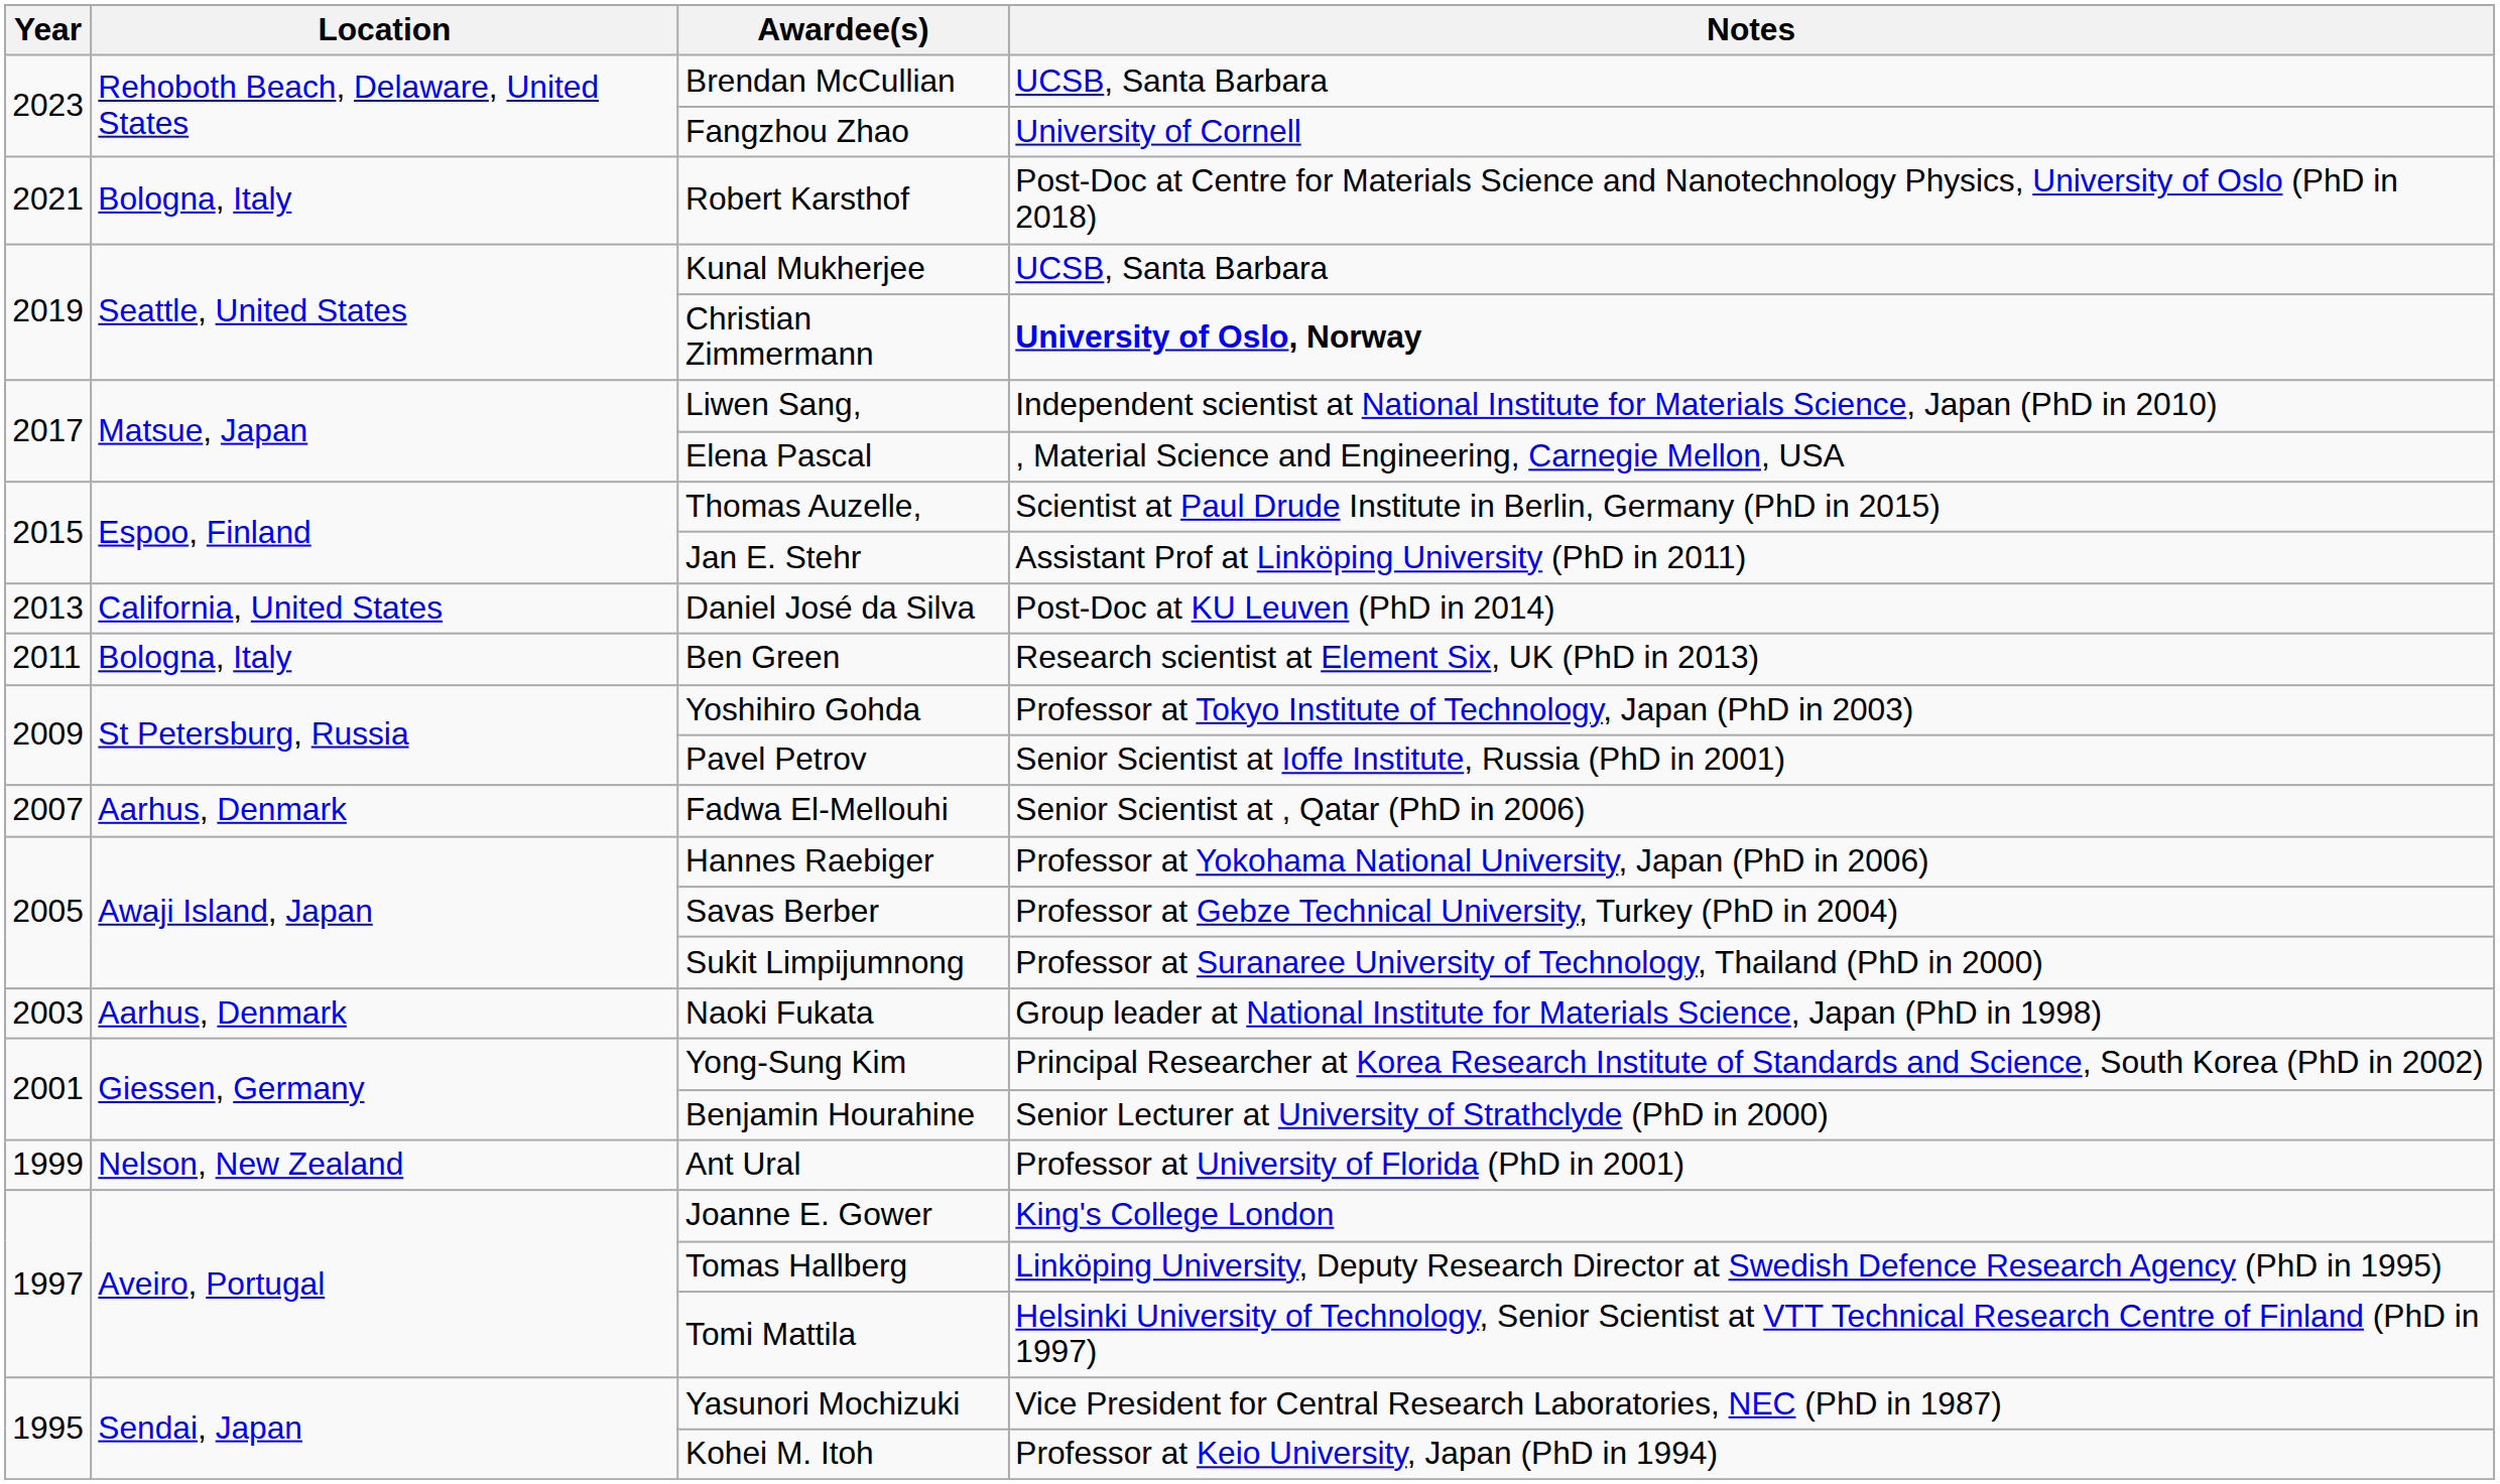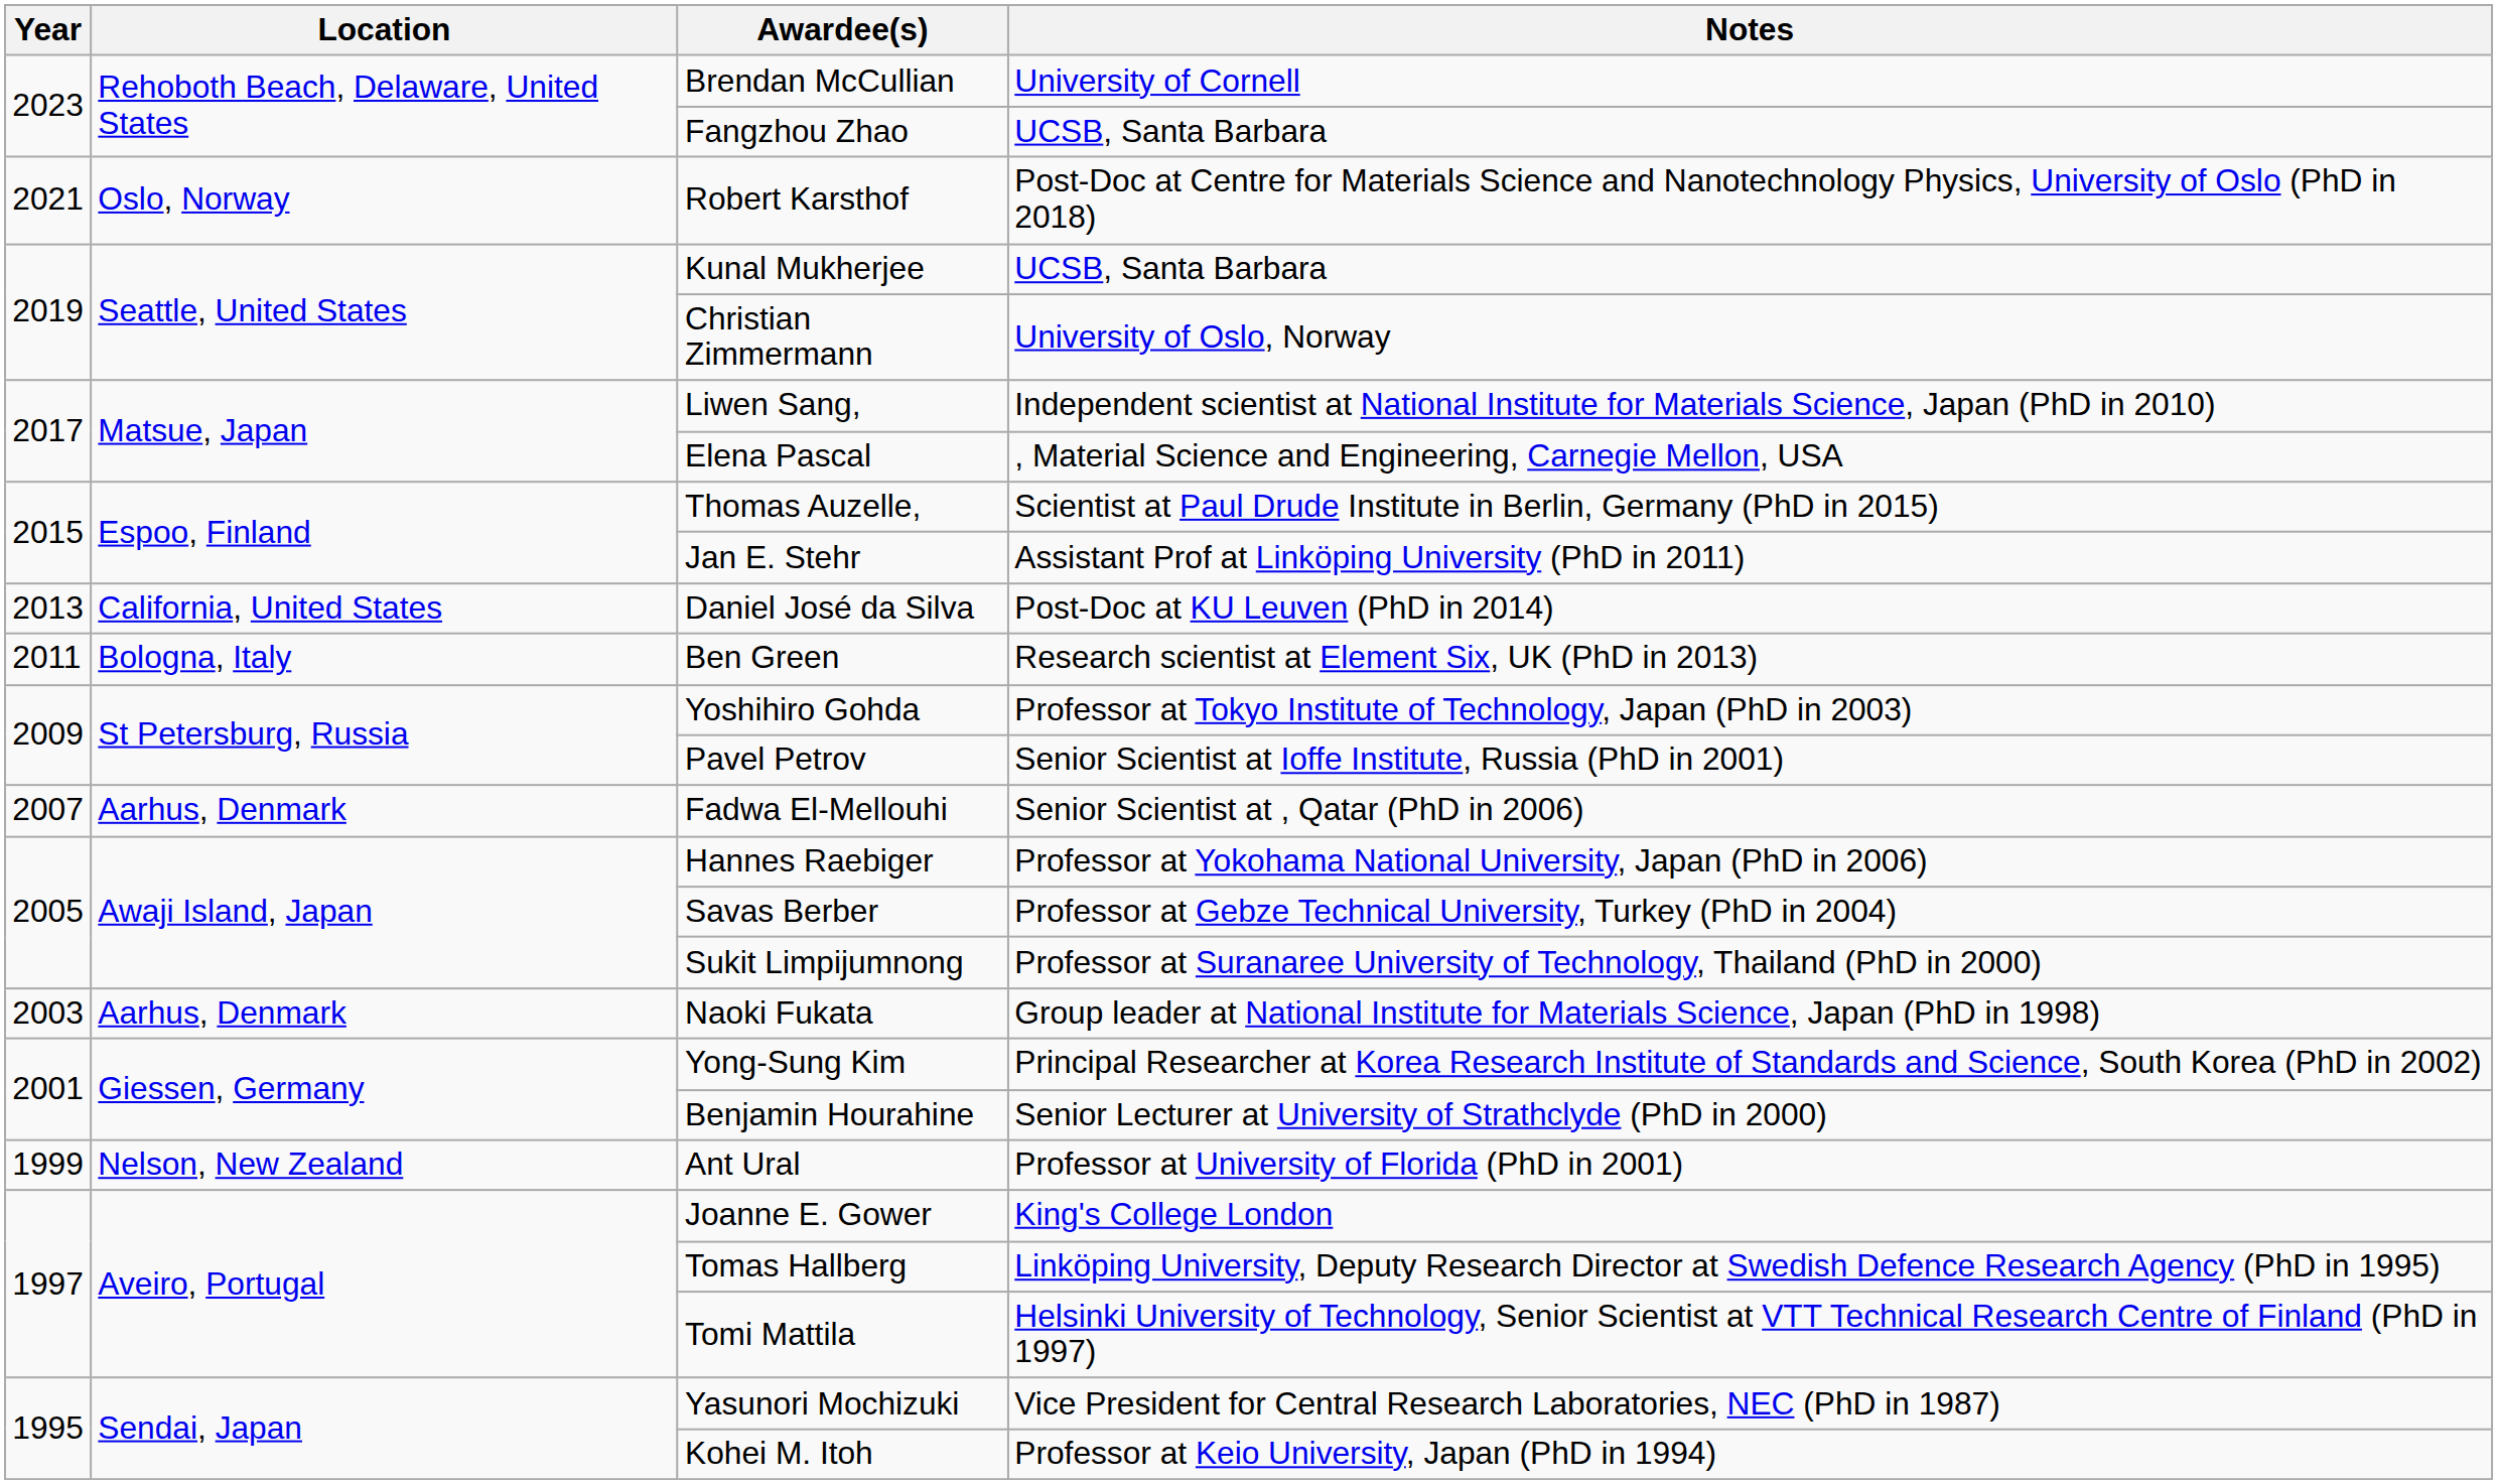 <table class="wikitable">
 <tr>
 <th>Year</th>
 <th>Location</th>
 <th>Awardee(s)</th>
 <th>Notes</th>
 </tr>
 <tr>
 <td rowspan=2>2023</td>
 <td rowspan="2"><a href='#'>Rehoboth Beach</a>, <a href='#'>Delaware</a>, <a href='#'>United States</a></td>
 <td>Brendan McCullian</td>
+<td><a href='#'>University of Cornell</a></td>
+</tr>
+<tr>
+<td>Fangzhou Zhao</td>
 <td><a href='#'>UCSB</a>, Santa Barbara</td>
 </tr>
 <tr>
-<td>Fangzhou Zhao</td>
-<td><a href='#'>University of Cornell</a></td>
-</tr>
-<tr>
 <td>2021</td>
-<td><a href='#'>Bologna</a>, <a href='#'>Italy</a></td>
+<td><a href='#'>Oslo</a>, <a href='#'>Norway</a></td>
 <td>Robert Karsthof</td>
 <td>Post-Doc at Centre for Materials Science and Nanotechnology Physics, <a href='#'>University of Oslo</a> (PhD in 2018)</td>
 </tr>
 <tr>
 <td rowspan=2>2019</td>
 <td rowspan=2><a href='#'>Seattle</a>, <a href='#'>United States</a></td>
 <td>Kunal Mukherjee</td>
 <td><a href='#'>UCSB</a>, Santa Barbara</td>
 </tr>
 <tr>
 <td>Christian Zimmermann</td>
-<td><strong><a href='#'>University of Oslo</a>, Norway</strong></td>
+<td><a href='#'>University of Oslo</a>, Norway</td>
 </tr>
 <tr>
 <td rowspan=2>2017</td>
 <td rowspan=2><a href='#'>Matsue</a>, <a href='#'>Japan</a></td>
 <td>Liwen Sang,</td>
 <td>Independent scientist at <a href='#'>National Institute for Materials Science</a>, Japan (PhD in 2010)</td>
 </tr>
 <tr>
 <td>Elena Pascal</td>
 <td>, Material Science and Engineering, <a href='#'>Carnegie Mellon</a>, USA</td>
 </tr>
 <tr>
 <td rowspan=2>2015</td>
 <td rowspan=2><a href='#'>Espoo</a>, <a href='#'>Finland</a></td>
 <td>Thomas Auzelle,</td>
 <td>Scientist at <a href='#'>Paul Drude</a> Institute in Berlin, Germany (PhD in 2015)</td>
 </tr>
 <tr>
 <td>Jan E. Stehr</td>
 <td>Assistant Prof at <a href='#'>Linköping University</a> (PhD in 2011)</td>
 </tr>
 <tr>
 <td>2013</td>
 <td><a href='#'>California</a>, <a href='#'>United States</a></td>
 <td>Daniel José da Silva</td>
 <td>Post-Doc at <a href='#'>KU Leuven</a> (PhD in 2014)</td>
 </tr>
 <tr>
 <td>2011</td>
 <td><a href='#'>Bologna</a>, <a href='#'>Italy</a></td>
 <td>Ben Green</td>
 <td>Research scientist at <a href='#'>Element Six</a>, UK (PhD in 2013)</td>
 </tr>
 <tr>
 <td rowspan=2>2009</td>
 <td rowspan=2><a href='#'>St Petersburg</a>, <a href='#'>Russia</a></td>
 <td>Yoshihiro Gohda</td>
 <td>Professor at <a href='#'>Tokyo Institute of Technology</a>, Japan (PhD in 2003)</td>
 </tr>
 <tr>
 <td>Pavel Petrov</td>
 <td>Senior Scientist at <a href='#'>Ioffe Institute</a>, Russia (PhD in 2001)</td>
 </tr>
 <tr>
 <td>2007</td>
 <td><a href='#'>Aarhus</a>, <a href='#'>Denmark</a></td>
 <td>Fadwa El-Mellouhi</td>
 <td>Senior Scientist at , Qatar (PhD in 2006)</td>
 </tr>
 <tr>
 <td rowspan=3>2005</td>
 <td rowspan=3><a href='#'>Awaji Island</a>, <a href='#'>Japan</a></td>
 <td>Hannes Raebiger</td>
 <td>Professor at <a href='#'>Yokohama National University</a>, Japan (PhD in 2006)</td>
 </tr>
 <tr>
 <td>Savas Berber</td>
 <td>Professor at <a href='#'>Gebze Technical University</a>, Turkey (PhD in 2004)</td>
 </tr>
 <tr>
 <td>Sukit Limpijumnong</td>
 <td>Professor at <a href='#'>Suranaree University of Technology</a>, Thailand (PhD in 2000)</td>
 </tr>
 <tr>
 <td>2003</td>
 <td><a href='#'>Aarhus</a>, <a href='#'>Denmark</a></td>
 <td>Naoki Fukata</td>
 <td>Group leader at <a href='#'>National Institute for Materials Science</a>, Japan (PhD in 1998)</td>
 </tr>
 <tr>
 <td rowspan=2>2001</td>
 <td rowspan=2><a href='#'>Giessen</a>, <a href='#'>Germany</a></td>
 <td>Yong-Sung Kim</td>
 <td>Principal Researcher at <a href='#'>Korea Research Institute of Standards and Science</a>, South Korea (PhD in 2002)</td>
 </tr>
 <tr>
 <td>Benjamin Hourahine</td>
 <td>Senior Lecturer at <a href='#'>University of Strathclyde</a> (PhD in 2000)</td>
 </tr>
 <tr>
 <td>1999</td>
 <td><a href='#'>Nelson</a>, <a href='#'>New Zealand</a></td>
 <td>Ant Ural</td>
 <td>Professor at <a href='#'>University of Florida</a> (PhD in 2001)</td>
 </tr>
 <tr>
 <td rowspan=3>1997</td>
 <td rowspan=3><a href='#'>Aveiro</a>, <a href='#'>Portugal</a></td>
 <td>Joanne E. Gower</td>
 <td><a href='#'>King's College London</a></td>
 </tr>
 <tr>
 <td>Tomas Hallberg</td>
 <td><a href='#'>Linköping University</a>, Deputy Research Director at <a href='#'>Swedish Defence Research Agency</a> (PhD in 1995)</td>
 </tr>
 <tr>
 <td>Tomi Mattila</td>
 <td><a href='#'>Helsinki University of Technology</a>, Senior Scientist at <a href='#'>VTT Technical Research Centre of Finland</a> (PhD in 1997)</td>
 </tr>
 <tr>
 <td rowspan=2>1995</td>
 <td rowspan=2><a href='#'>Sendai</a>, <a href='#'>Japan</a></td>
 <td>Yasunori Mochizuki</td>
 <td>Vice President for Central Research Laboratories, <a href='#'>NEC</a> (PhD in 1987)</td>
 </tr>
 <tr>
 <td>Kohei M. Itoh</td>
 <td>Professor at <a href='#'>Keio University</a>, Japan (PhD in 1994)</td>
 </tr>
 </table>
